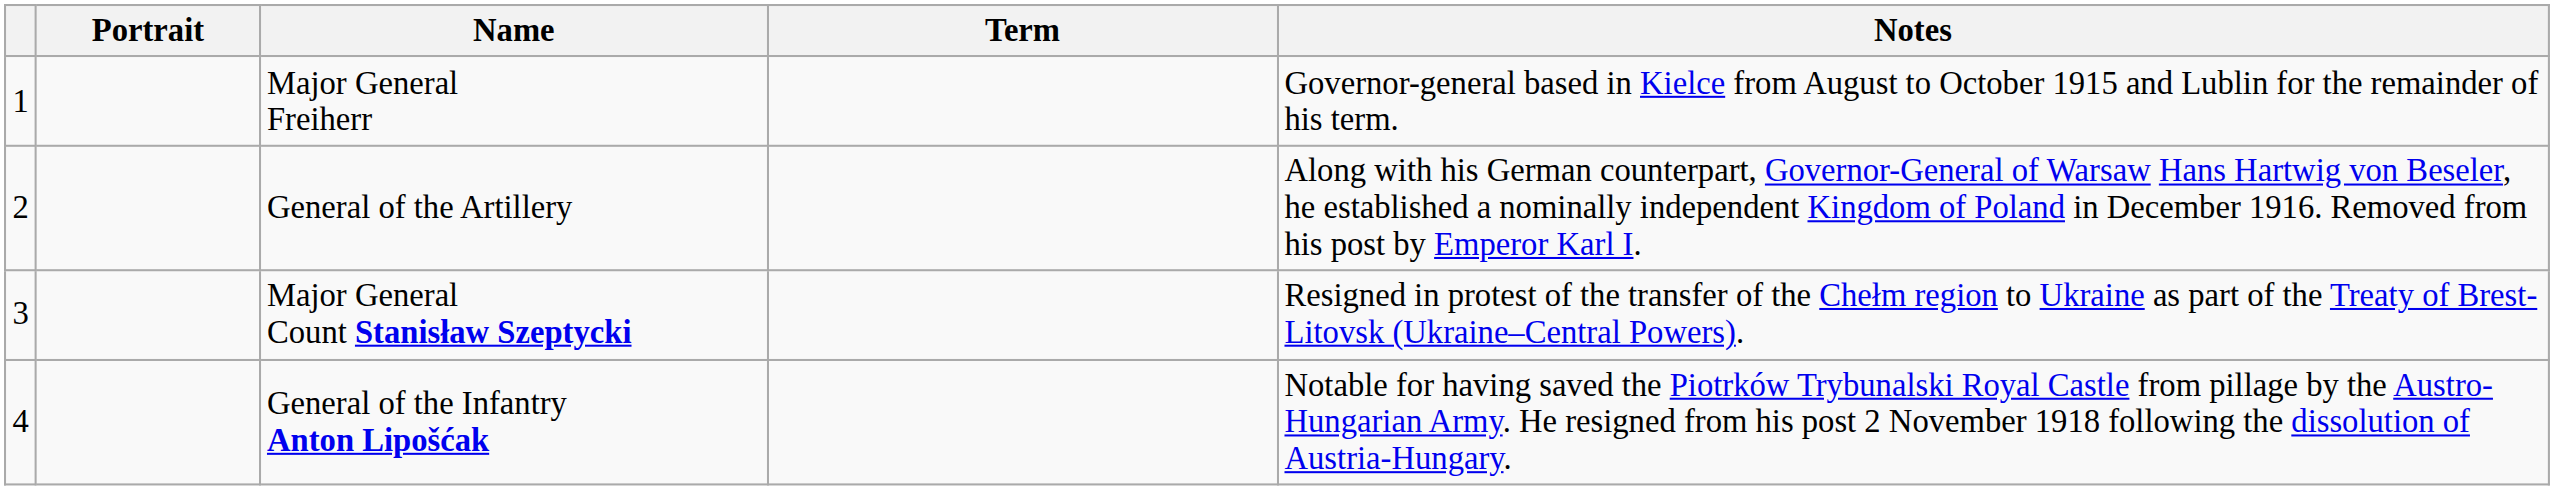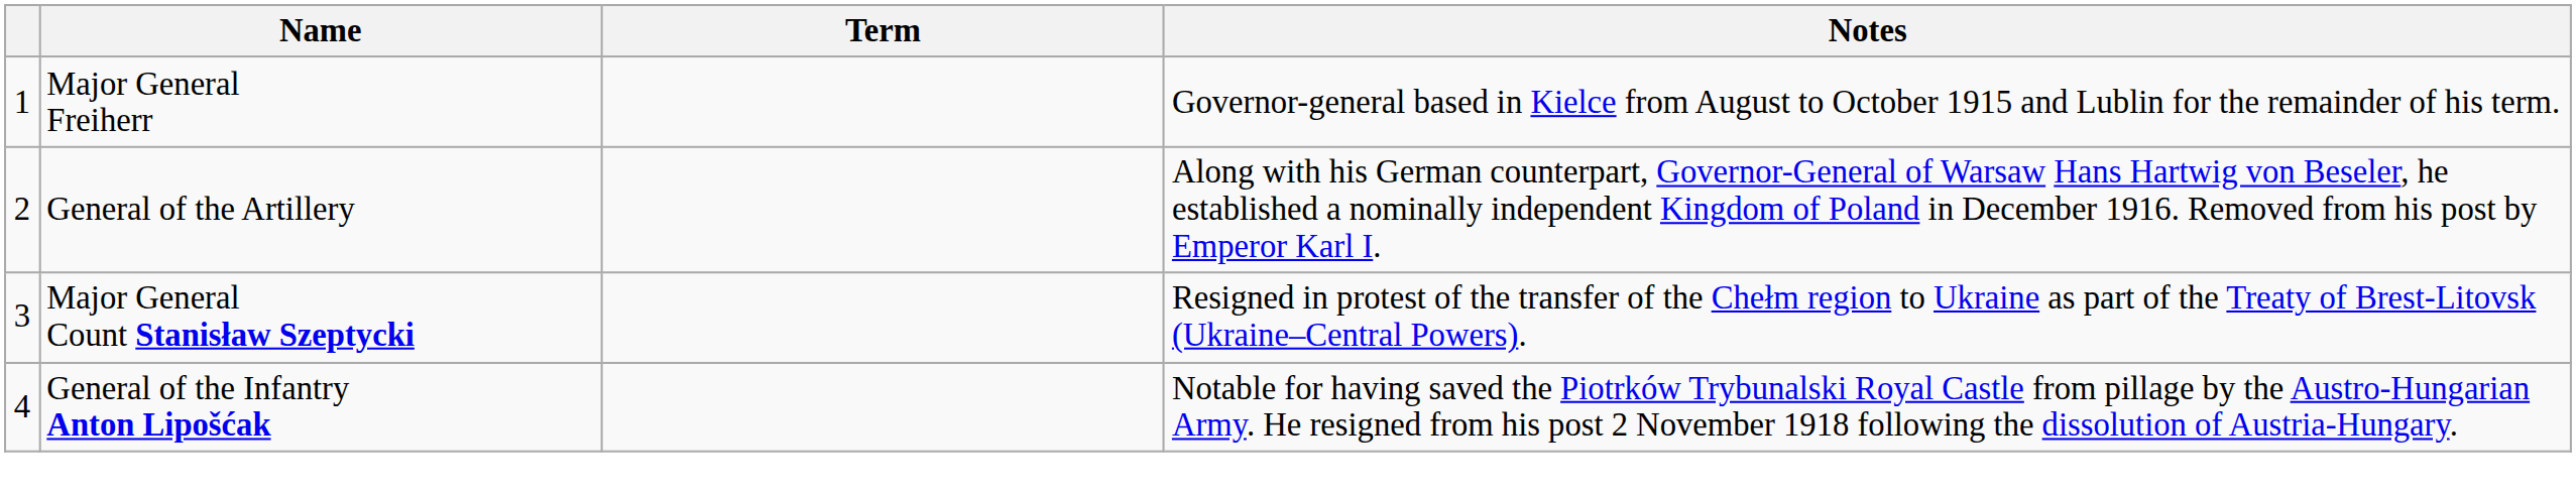 <table class="wikitable sortable">
 <tr>
 <th width="1%"></th>
-<th class="unsortable">Portrait</th>
 <th width="20%">Name</th>
 <th width="20%">Term</th>
 <th width="50%" class="unsortable">Notes</th>
 </tr>
 <tr>
 <td style="text-align: center;">1</td>
-<td></td>
 <td>Major General<br>Freiherr <strong></strong></td>
 <td style="text-align: center;"></td>
 <td>Governor-general based in <a href='#'>Kielce</a> from August to October 1915 and Lublin for the remainder of his term.</td>
 </tr>
 <tr>
 <td style="text-align: center;">2</td>
-<td></td>
 <td>General of the Artillery<br><strong></strong></td>
 <td style="text-align: center;"></td>
 <td>Along with his German counterpart, <a href='#'>Governor-General of Warsaw</a> <a href='#'>Hans Hartwig von Beseler</a>, he established a nominally independent <a href='#'>Kingdom of Poland</a> in December 1916. Removed from his post by <a href='#'>Emperor Karl I</a>.</td>
 </tr>
 <tr>
 <td style="text-align: center;">3</td>
-<td></td>
 <td>Major General<br>Count <strong><a href='#'>Stanisław Szeptycki</a></strong></td>
 <td style="text-align: center;"></td>
 <td>Resigned in protest of the transfer of the <a href='#'>Chełm region</a> to <a href='#'>Ukraine</a> as part of the <a href='#'>Treaty of Brest-Litovsk (Ukraine–Central Powers)</a>.</td>
 </tr>
 <tr>
 <td style="text-align: center;">4</td>
-<td></td>
 <td>General of the Infantry<br><strong><a href='#'>Anton Lipošćak</a></strong></td>
 <td style="text-align: center;"></td>
 <td>Notable for having saved the <a href='#'>Piotrków Trybunalski Royal Castle</a> from pillage by the <a href='#'>Austro-Hungarian Army</a>. He resigned from his post 2 November 1918 following the <a href='#'>dissolution of Austria-Hungary</a>.</td>
 </tr>
 </table>
